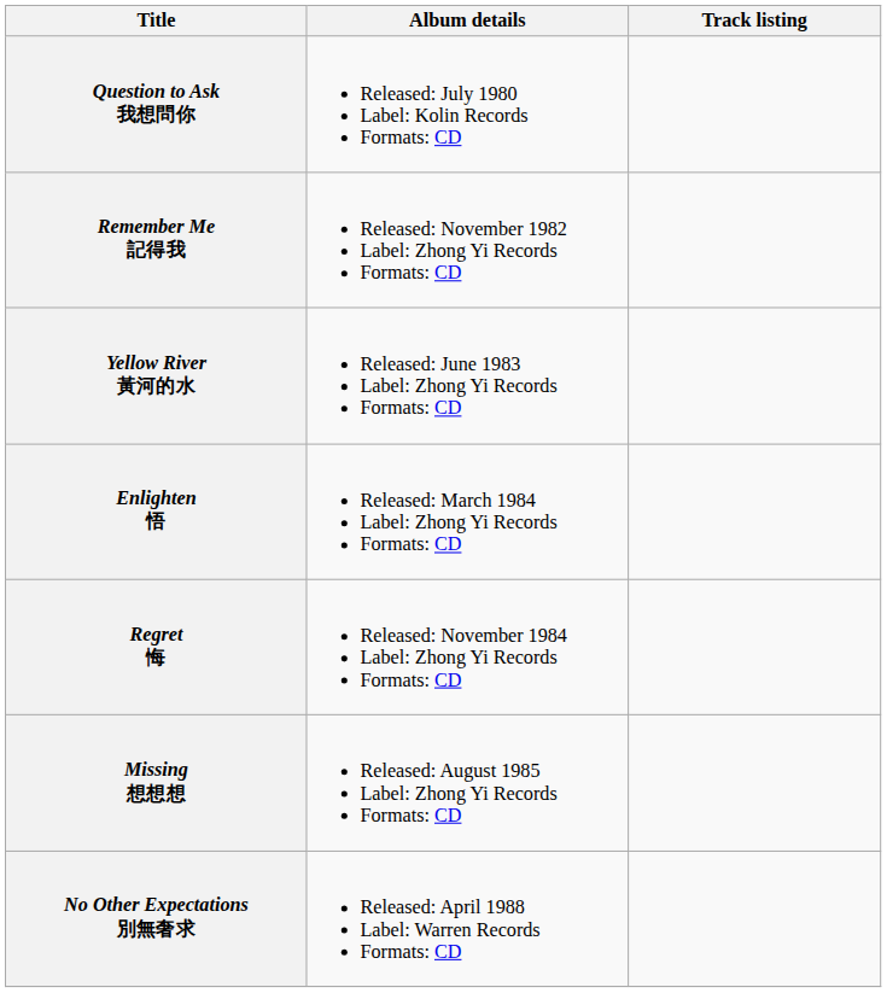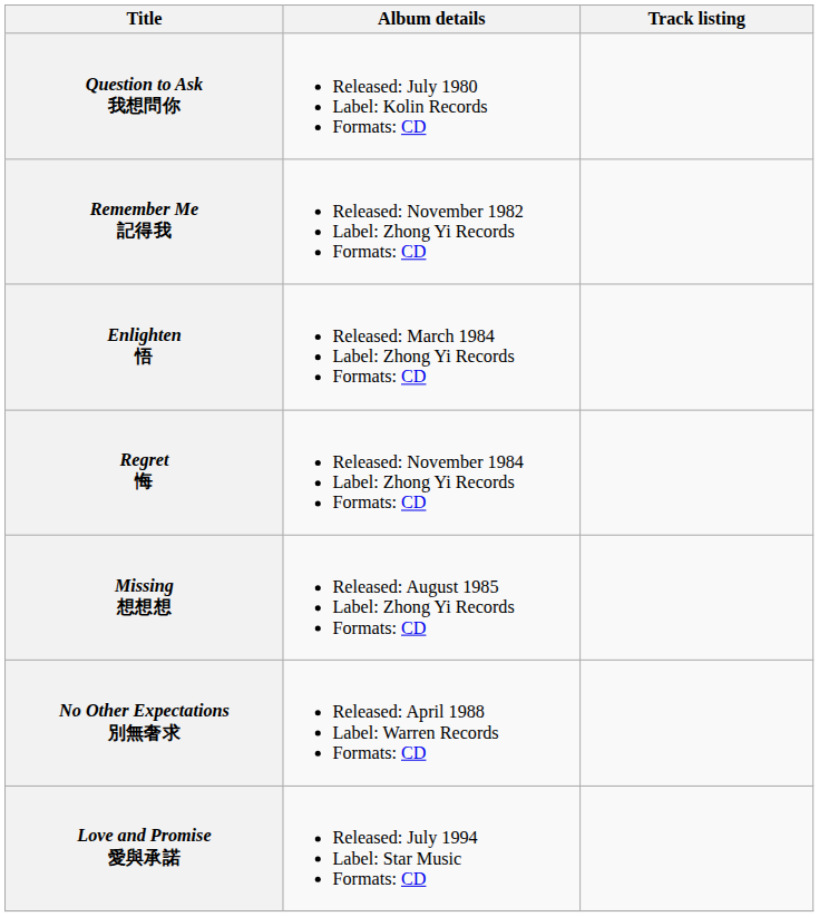 <table class="wikitable plainrowheaders" style="text-align:center;">
 <tr>
 <th style="width:15em;">Title</th>
 <th style="width:16em;">Album details</th>
 <th style="width:200px;">Track listing</th>
 </tr>
 <tr>
 <th scope="row"><em>Question to Ask</em><br>我想問你</th>
 <td align="left"><br><ul><li>Released: July 1980</li><li>Label: Kolin Records</li><li>Formats: <a href='#'>CD</a></li></ul></td>
 <td align="center"></td>
 </tr>
 <tr>
 <th scope="row"><em>Remember Me</em><br>記得我</th>
 <td align="left"><br><ul><li>Released: November 1982</li><li>Label: Zhong Yi Records</li><li>Formats: <a href='#'>CD</a></li></ul></td>
-<td align="center"></td>
-</tr>
-<tr>
-<th scope="row"><em>Yellow River</em><br>黃河的水</th>
-<td align="left"><br><ul><li>Released: June 1983</li><li>Label: Zhong Yi Records</li><li>Formats: <a href='#'>CD</a></li></ul></td>
 <td align="center"></td>
 </tr>
 <tr>
 <th scope="row"><em>Enlighten</em><br>悟</th>
 <td align="left"><br><ul><li>Released: March 1984</li><li>Label: Zhong Yi Records</li><li>Formats: <a href='#'>CD</a></li></ul></td>
 <td align="center"></td>
 </tr>
 <tr>
 <th scope="row"><em>Regret</em><br>悔</th>
 <td align="left"><br><ul><li>Released: November 1984</li><li>Label: Zhong Yi Records</li><li>Formats: <a href='#'>CD</a></li></ul></td>
 <td align="center"></td>
 </tr>
 <tr>
 <th scope="row"><em>Missing</em><br>想想想</th>
 <td align="left"><br><ul><li>Released: August 1985</li><li>Label: Zhong Yi Records</li><li>Formats: <a href='#'>CD</a></li></ul></td>
 <td align="center"></td>
 </tr>
 <tr>
 <th scope="row"><em>No Other Expectations</em><br>別無奢求</th>
 <td align="left"><br><ul><li>Released: April 1988</li><li>Label: Warren Records</li><li>Formats: <a href='#'>CD</a></li></ul></td>
 <td align="center"></td>
 </tr>
 <tr>
+<th scope="row"><em>Love and Promise</em><br>愛與承諾</th>
+<td align="left"><br><ul><li>Released: July 1994</li><li>Label: Star Music</li><li>Formats: <a href='#'>CD</a></li></ul></td>
+<td align="center"></td>
+</tr>
+<tr>
 </tr>
 </table>
